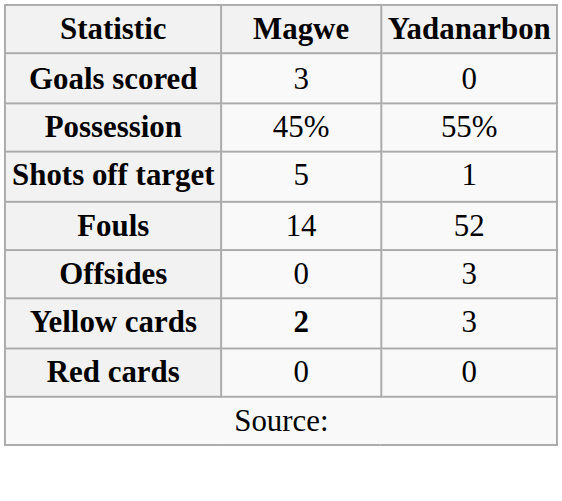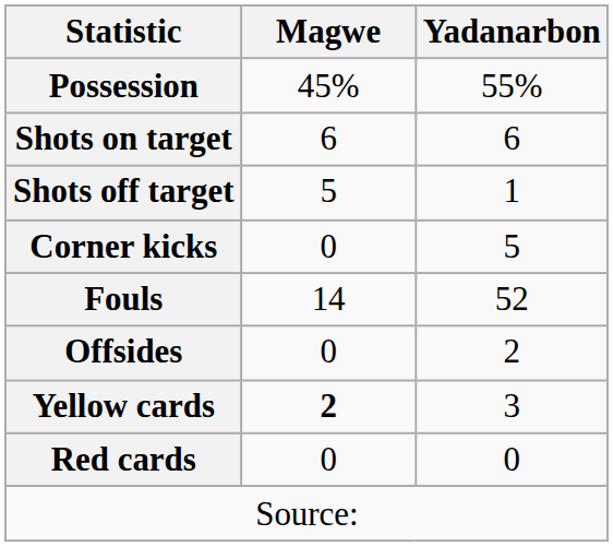 <table class="wikitable plainrowheaders" style="text-align:center">
 <tr>
 <th scope="col">Statistic</th>
 <th scope="col" style="width:75px">Magwe</th>
 <th scope="col" style="width:75px">Yadanarbon</th>
 </tr>
 <tr>
-<th scope=row>Goals scored</th>
-<td>3</td>
-<td>0</td>
-</tr>
-<tr>
 <th scope=row>Possession</th>
 <td>45%</td>
 <td>55%</td>
 </tr>
 <tr>
+<th scope=row>Shots on target</th>
+<td>6</td>
+<td>6</td>
+</tr>
+<tr>
 <th scope=row>Shots off target</th>
 <td>5</td>
 <td>1</td>
+</tr>
+<tr>
+<th scope=row>Corner kicks</th>
+<td>0</td>
+<td>5</td>
 </tr>
 <tr>
 <th scope=row>Fouls</th>
 <td>14</td>
 <td>52</td>
 </tr>
 <tr>
 <th scope=row>Offsides</th>
 <td>0</td>
-<td>3</td>
+<td>2</td>
 </tr>
 <tr>
 <th scope=row>Yellow cards</th>
 <td><strong>2</strong></td>
 <td>3</td>
 </tr>
 <tr>
 <th scope=row>Red cards</th>
 <td>0</td>
 <td>0</td>
 </tr>
 <tr>
 <td colspan="3">Source: </td>
 </tr>
 </table>
